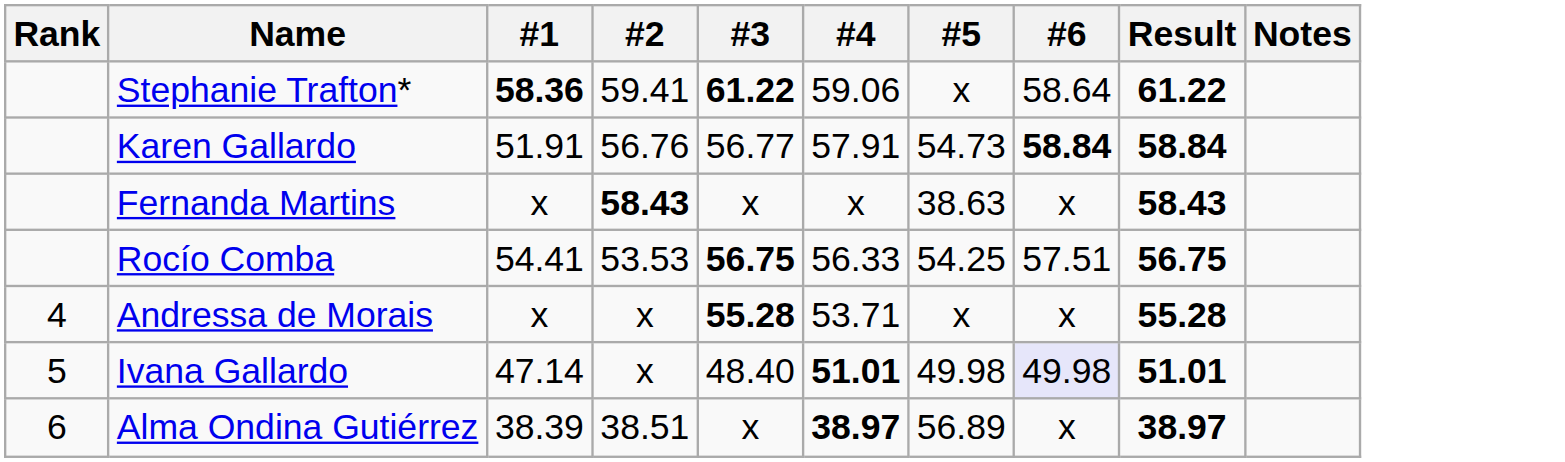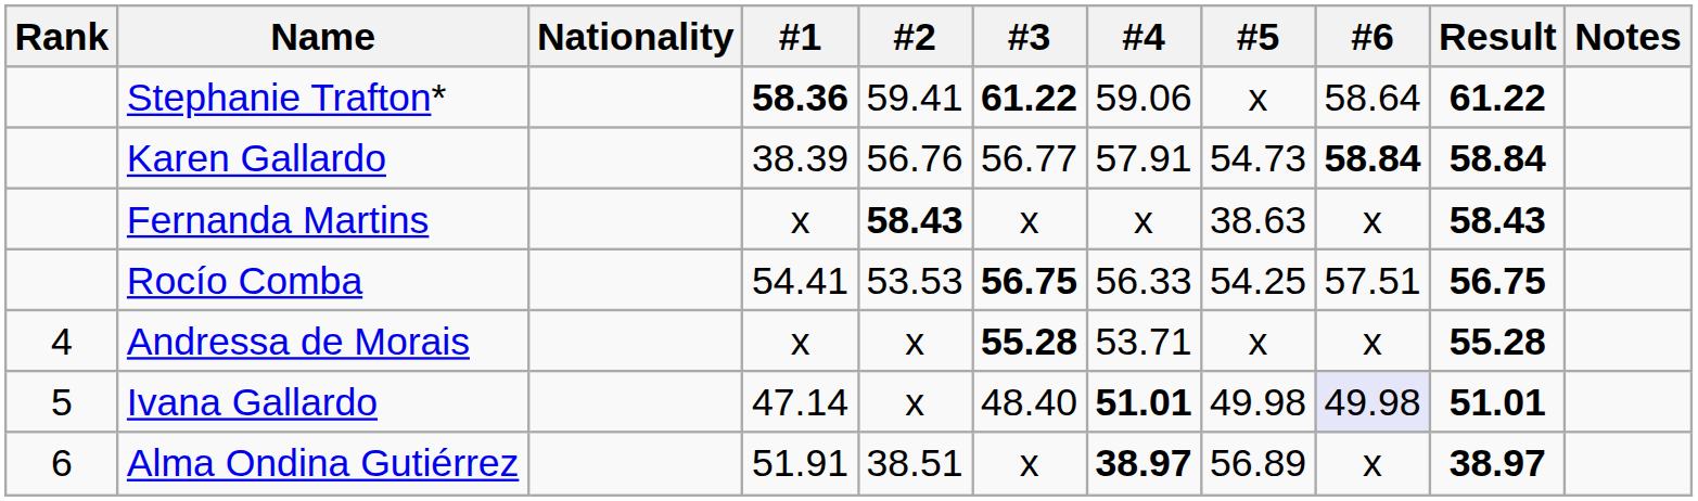 <table class="wikitable sortable" style="text-align:center;font-size:95%">
 <tr>
 <th>Rank</th>
 <th>Name</th>
+<th>Nationality</th>
 <th>#1</th>
 <th>#2</th>
 <th>#3</th>
 <th>#4</th>
 <th>#5</th>
 <th>#6</th>
 <th>Result</th>
 <th>Notes</th>
 </tr>
 <tr>
 <td></td>
 <td align=left><a href='#'>Stephanie Trafton</a>*</td>
+<td align=left></td>
 <td><strong>58.36</strong></td>
 <td>59.41</td>
 <td><strong>61.22</strong></td>
 <td>59.06</td>
 <td>x</td>
 <td>58.64</td>
 <td><strong>61.22</strong></td>
 <td></td>
 </tr>
 <tr>
 <td></td>
 <td align=left><a href='#'>Karen Gallardo</a></td>
-<td>51.91</td>
+<td align=left></td>
+<td>38.39</td>
 <td>56.76</td>
 <td>56.77</td>
 <td>57.91</td>
 <td>54.73</td>
 <td><strong>58.84</strong></td>
 <td><strong>58.84</strong></td>
 <td></td>
 </tr>
 <tr>
 <td></td>
 <td align=left><a href='#'>Fernanda Martins</a></td>
+<td align=left></td>
 <td>x</td>
 <td><strong>58.43</strong></td>
 <td>x</td>
 <td>x</td>
 <td>38.63</td>
 <td>x</td>
 <td><strong>58.43</strong></td>
 <td></td>
 </tr>
 <tr>
 <td></td>
 <td align=left><a href='#'>Rocío Comba</a></td>
+<td align=left></td>
 <td>54.41</td>
 <td>53.53</td>
 <td><strong>56.75</strong></td>
 <td>56.33</td>
 <td>54.25</td>
 <td>57.51</td>
 <td><strong>56.75</strong></td>
 <td></td>
 </tr>
 <tr>
 <td>4</td>
 <td align=left><a href='#'>Andressa de Morais</a></td>
+<td align=left></td>
 <td>x</td>
 <td>x</td>
 <td><strong>55.28</strong></td>
 <td>53.71</td>
 <td>x</td>
 <td>x</td>
 <td><strong>55.28</strong></td>
 <td></td>
 </tr>
 <tr>
 <td>5</td>
 <td align=left><a href='#'>Ivana Gallardo</a></td>
+<td align=left></td>
 <td>47.14</td>
 <td>x</td>
 <td>48.40</td>
 <td><strong>51.01</strong></td>
 <td>49.98</td>
 <td style="background: lavender;">49.98</td>
 <td><strong>51.01</strong></td>
 <td></td>
 </tr>
 <tr>
 <td>6</td>
 <td align=left><a href='#'>Alma Ondina Gutiérrez</a></td>
-<td>38.39</td>
+<td align=left></td>
+<td>51.91</td>
 <td>38.51</td>
 <td>x</td>
 <td><strong>38.97</strong></td>
 <td>56.89</td>
 <td>x</td>
 <td><strong>38.97</strong></td>
 <td></td>
 </tr>
 </table>
